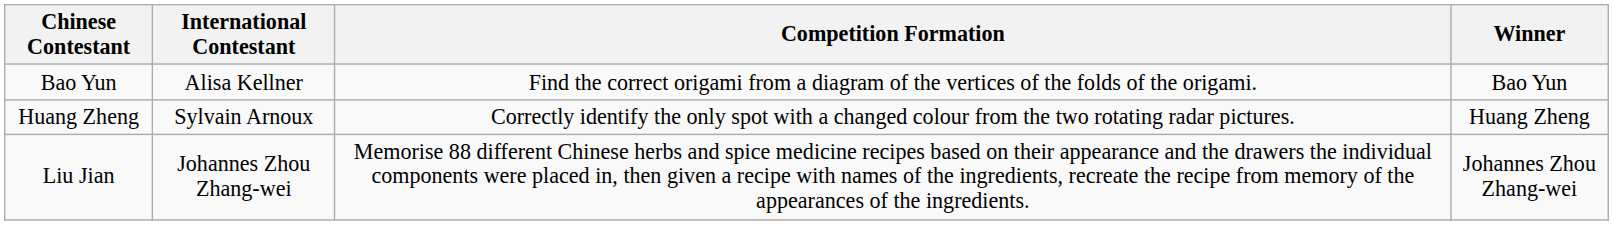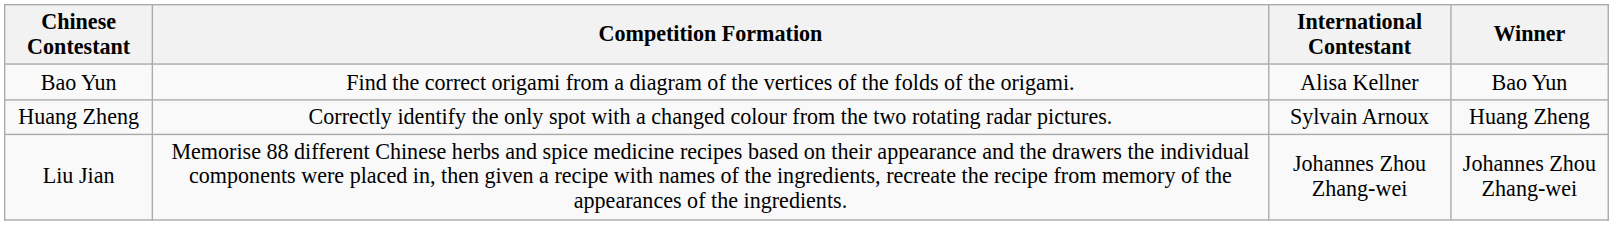 <table class="wikitable" style="width:92%; text-align:center">
 <tr>
 <th>Chinese Contestant</th>
+<th>Competition Formation</th>
 <th>International Contestant</th>
-<th>Competition Formation</th>
 <th>Winner</th>
 </tr>
 <tr>
 <td>Bao Yun</td>
+<td>Find the correct origami from a diagram of the vertices of the folds of the origami.</td>
 <td>Alisa Kellner</td>
-<td>Find the correct origami from a diagram of the vertices of the folds of the origami.</td>
 <td>Bao Yun</td>
 </tr>
 <tr>
 <td>Huang Zheng</td>
+<td>Correctly identify the only spot with a changed colour from the two rotating radar pictures.</td>
 <td>Sylvain Arnoux</td>
-<td>Correctly identify the only spot with a changed colour from the two rotating radar pictures.</td>
 <td>Huang Zheng</td>
 </tr>
 <tr>
 <td>Liu Jian</td>
+<td>Memorise 88 different Chinese herbs and spice medicine recipes based on their appearance and the drawers the individual components were placed in, then given a recipe with names of the ingredients, recreate the recipe from memory of the appearances of the ingredients.</td>
 <td>Johannes Zhou Zhang-wei</td>
-<td>Memorise 88 different Chinese herbs and spice medicine recipes based on their appearance and the drawers the individual components were placed in, then given a recipe with names of the ingredients, recreate the recipe from memory of the appearances of the ingredients.</td>
 <td>Johannes Zhou Zhang-wei</td>
 </tr>
 </table>
